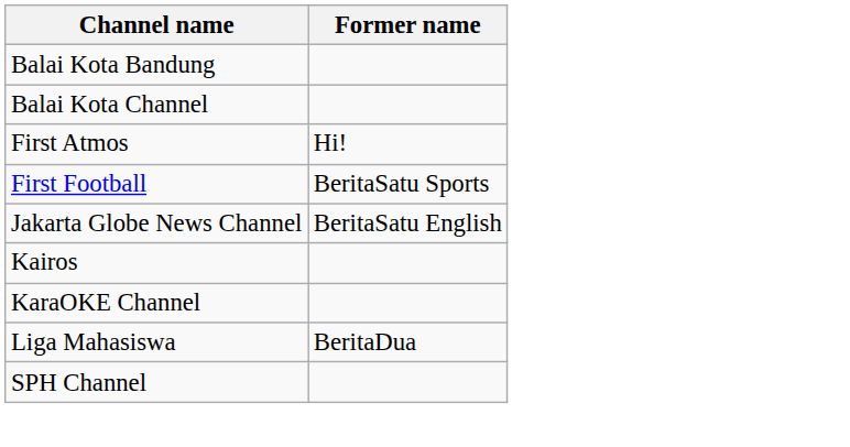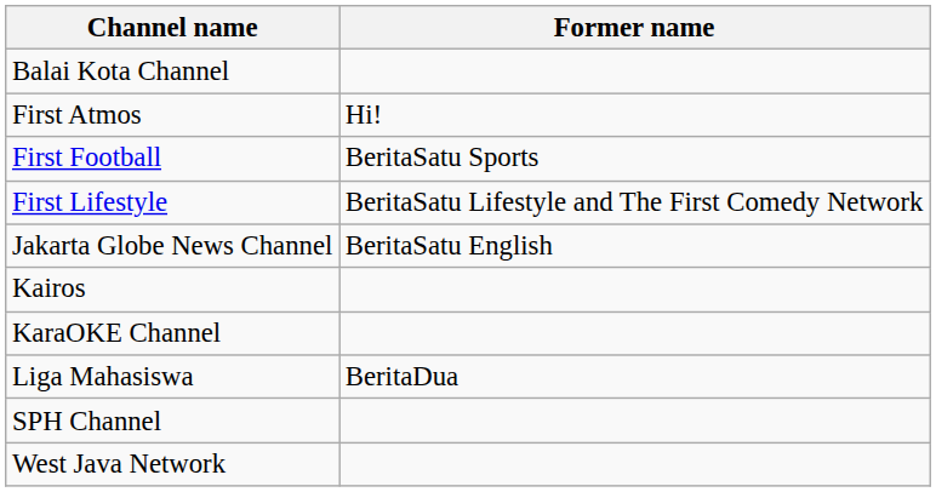 <table class="wikitable sortable">
 <tr>
 <th>Channel name</th>
 <th>Former name</th>
-</tr>
-<tr>
-<td>Balai Kota Bandung</td>
-<td></td>
 </tr>
 <tr>
 <td>Balai Kota Channel</td>
 <td></td>
 </tr>
 <tr>
 <td>First Atmos</td>
 <td>Hi!</td>
 </tr>
 <tr>
 <td><a href='#'>First Football</a></td>
 <td>BeritaSatu Sports</td>
+</tr>
+<tr>
+<td><a href='#'>First Lifestyle</a></td>
+<td>BeritaSatu Lifestyle and The First Comedy Network</td>
 </tr>
 <tr>
 <td>Jakarta Globe News Channel</td>
 <td>BeritaSatu English</td>
 </tr>
 <tr>
 <td>Kairos</td>
 <td></td>
 </tr>
 <tr>
 <td>KaraOKE Channel</td>
 <td></td>
 </tr>
 <tr>
 <td>Liga Mahasiswa</td>
 <td>BeritaDua</td>
 </tr>
 <tr>
 <td>SPH Channel</td>
 <td></td>
 </tr>
+<tr>
+<td>West Java Network</td>
+<td></td>
+</tr>
 </table>
